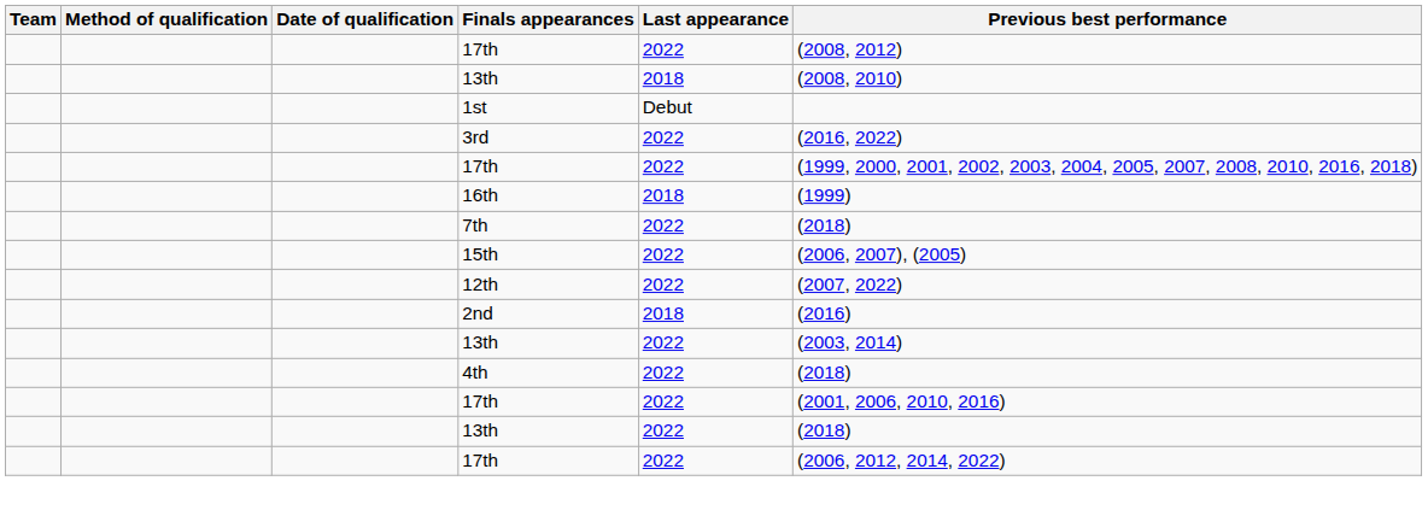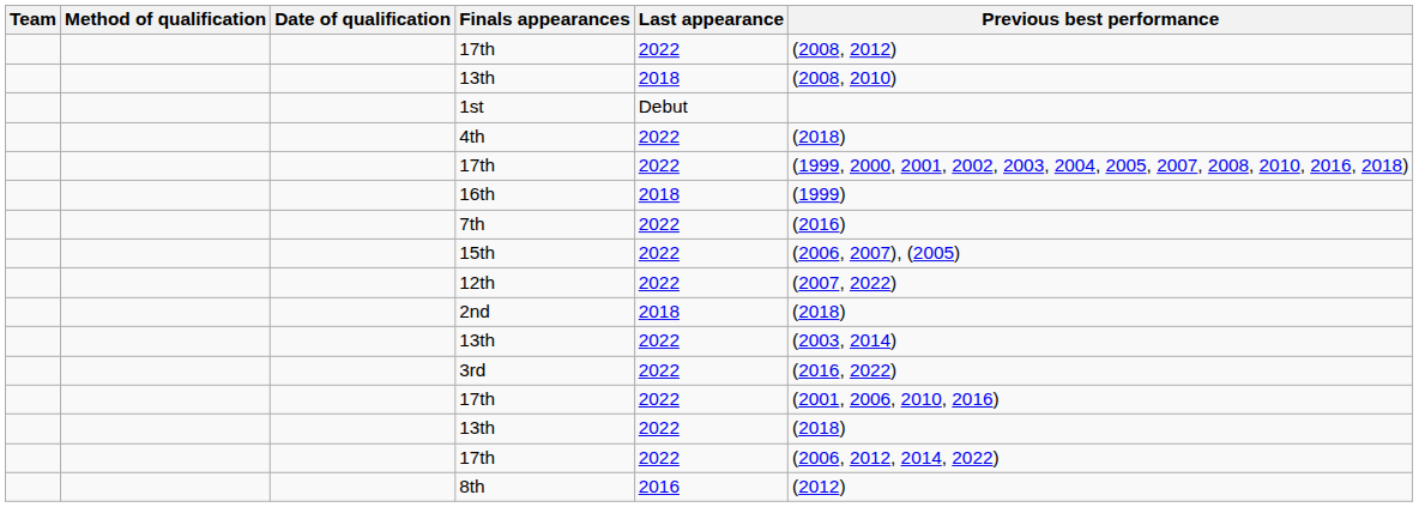 <table class="wikitable sortable" style="text-align: left;">
 <tr>
 <th>Team</th>
 <th>Method of qualification</th>
 <th>Date of qualification</th>
 <th>Finals appearances</th>
 <th>Last appearance</th>
 <th>Previous best performance</th>
 </tr>
 <tr>
 <td></td>
 <td></td>
 <td></td>
 <td>17th</td>
 <td><a href='#'>2022</a></td>
 <td> (<a href='#'>2008</a>, <a href='#'>2012</a>)</td>
 </tr>
 <tr>
 <td></td>
 <td></td>
 <td></td>
 <td>13th</td>
 <td><a href='#'>2018</a></td>
 <td> (<a href='#'>2008</a>, <a href='#'>2010</a>)</td>
 </tr>
 <tr>
 <td></td>
 <td></td>
 <td></td>
 <td>1st</td>
 <td>Debut</td>
 <td></td>
 </tr>
 <tr>
 <td></td>
 <td></td>
 <td></td>
-<td>3rd</td>
+<td>4th</td>
 <td><a href='#'>2022</a></td>
-<td> (<a href='#'>2016</a>, <a href='#'>2022</a>)</td>
+<td> (<a href='#'>2018</a>)</td>
 </tr>
 <tr>
 <td></td>
 <td></td>
 <td></td>
 <td>17th</td>
 <td><a href='#'>2022</a></td>
 <td> (<a href='#'>1999</a>, <a href='#'>2000</a>, <a href='#'>2001</a>, <a href='#'>2002</a>, <a href='#'>2003</a>, <a href='#'>2004</a>, <a href='#'>2005</a>, <a href='#'>2007</a>, <a href='#'>2008</a>, <a href='#'>2010</a>, <a href='#'>2016</a>, <a href='#'>2018</a>)</td>
 </tr>
 <tr>
 <td></td>
 <td></td>
 <td></td>
 <td>16th</td>
 <td><a href='#'>2018</a></td>
 <td> (<a href='#'>1999</a>)</td>
 </tr>
 <tr>
 <td></td>
 <td></td>
 <td></td>
 <td>7th</td>
 <td><a href='#'>2022</a></td>
-<td> (<a href='#'>2018</a>)</td>
+<td> (<a href='#'>2016</a>)</td>
 </tr>
 <tr>
 <td></td>
 <td></td>
 <td></td>
 <td>15th</td>
 <td><a href='#'>2022</a></td>
 <td> (<a href='#'>2006</a>, <a href='#'>2007</a>),  (<a href='#'>2005</a>)</td>
 </tr>
 <tr>
 <td></td>
 <td></td>
 <td></td>
 <td>12th</td>
 <td><a href='#'>2022</a></td>
 <td> (<a href='#'>2007</a>, <a href='#'>2022</a>)</td>
 </tr>
 <tr>
 <td></td>
 <td></td>
 <td></td>
 <td>2nd</td>
 <td><a href='#'>2018</a></td>
-<td> (<a href='#'>2016</a>)</td>
+<td> (<a href='#'>2018</a>)</td>
 </tr>
 <tr>
 <td></td>
 <td></td>
 <td></td>
 <td>13th</td>
 <td><a href='#'>2022</a></td>
 <td> (<a href='#'>2003</a>, <a href='#'>2014</a>)</td>
 </tr>
 <tr>
 <td></td>
 <td></td>
 <td></td>
-<td>4th</td>
+<td>3rd</td>
 <td><a href='#'>2022</a></td>
-<td> (<a href='#'>2018</a>)</td>
+<td> (<a href='#'>2016</a>, <a href='#'>2022</a>)</td>
 </tr>
 <tr>
 <td></td>
 <td></td>
 <td></td>
 <td>17th</td>
 <td><a href='#'>2022</a></td>
 <td> (<a href='#'>2001</a>, <a href='#'>2006</a>, <a href='#'>2010</a>, <a href='#'>2016</a>)</td>
 </tr>
 <tr>
 <td></td>
 <td></td>
 <td></td>
 <td>13th</td>
 <td><a href='#'>2022</a></td>
 <td> (<a href='#'>2018</a>)</td>
 </tr>
 <tr>
 <td></td>
 <td></td>
 <td></td>
 <td>17th</td>
 <td><a href='#'>2022</a></td>
 <td> (<a href='#'>2006</a>, <a href='#'>2012</a>, <a href='#'>2014</a>, <a href='#'>2022</a>)</td>
 </tr>
+<tr>
+<td></td>
+<td></td>
+<td></td>
+<td>8th</td>
+<td><a href='#'>2016</a></td>
+<td> (<a href='#'>2012</a>)</td>
+</tr>
 </table>
